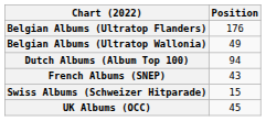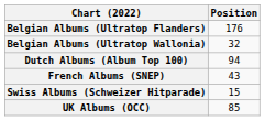 <table class="wikitable sortable plainrowheaders" style="text-align:center">
 <tr>
 <th scope="col">Chart (2022)</th>
 <th scope="col">Position</th>
 </tr>
 <tr>
 <th scope="row">Belgian Albums (Ultratop Flanders)</th>
 <td>176</td>
 </tr>
 <tr>
 <th scope="row">Belgian Albums (Ultratop Wallonia)</th>
-<td>49</td>
+<td>32</td>
 </tr>
 <tr>
 <th scope="row">Dutch Albums (Album Top 100)</th>
 <td>94</td>
 </tr>
 <tr>
 <th scope="row">French Albums (SNEP)</th>
 <td>43</td>
 </tr>
 <tr>
 <th scope="row">Swiss Albums (Schweizer Hitparade)</th>
 <td>15</td>
 </tr>
 <tr>
 <th scope="row">UK Albums (OCC)</th>
-<td>45</td>
+<td>85</td>
 </tr>
 </table>
